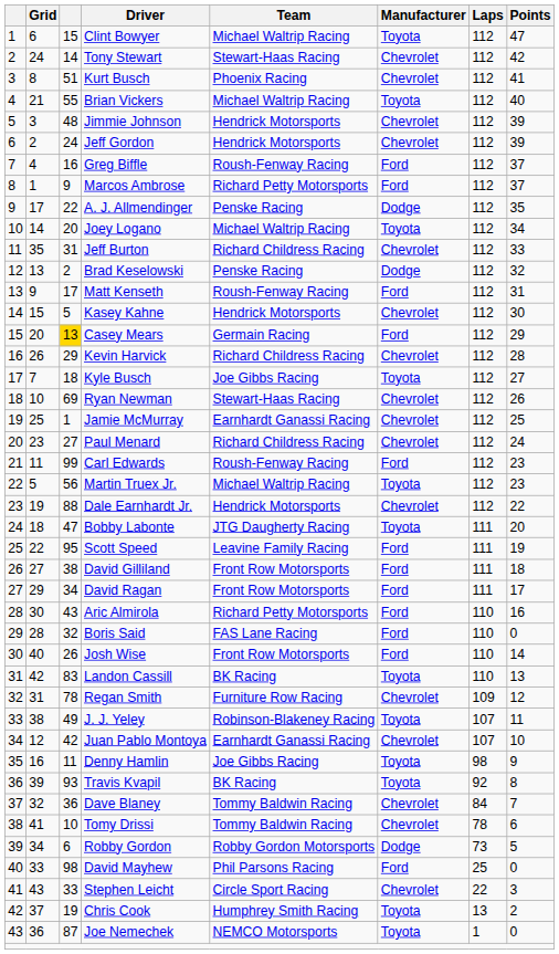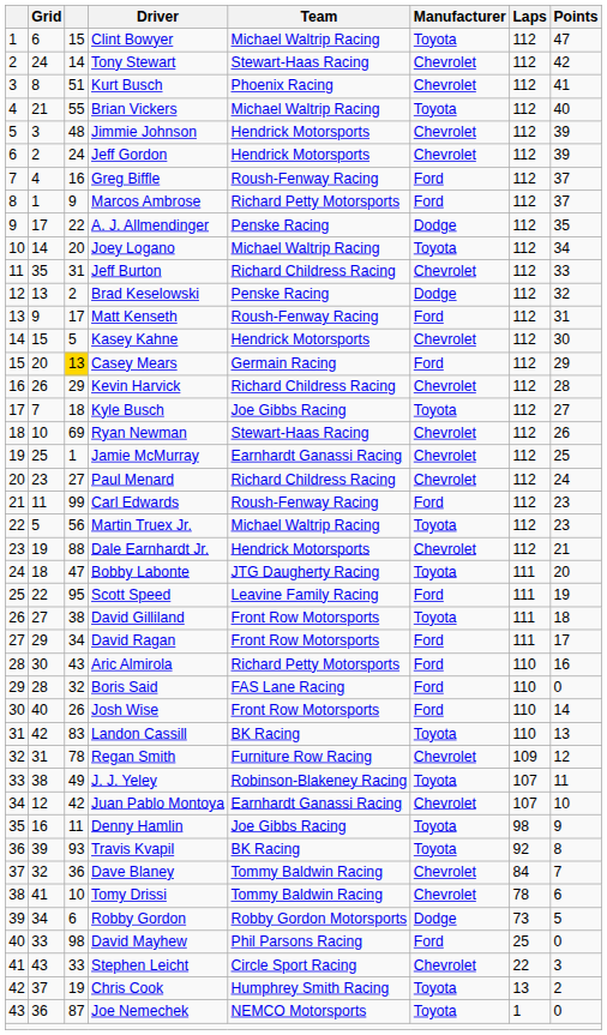 <table class="wikitable" border="1">
 <tr>
 <th></th>
 <th>Grid</th>
 <th></th>
 <th>Driver</th>
 <th>Team</th>
 <th>Manufacturer</th>
 <th>Laps</th>
 <th>Points</th>
 </tr>
 <tr>
 <td>1</td>
 <td>6</td>
 <td>15</td>
 <td><a href='#'>Clint Bowyer</a></td>
 <td><a href='#'>Michael Waltrip Racing</a></td>
 <td><a href='#'>Toyota</a></td>
 <td>112</td>
 <td>47</td>
 </tr>
 <tr>
 <td>2</td>
 <td>24</td>
 <td>14</td>
 <td><a href='#'>Tony Stewart</a></td>
 <td><a href='#'>Stewart-Haas Racing</a></td>
 <td><a href='#'>Chevrolet</a></td>
 <td>112</td>
 <td>42</td>
 </tr>
 <tr>
 <td>3</td>
 <td>8</td>
 <td>51</td>
 <td><a href='#'>Kurt Busch</a></td>
 <td><a href='#'>Phoenix Racing</a></td>
 <td><a href='#'>Chevrolet</a></td>
 <td>112</td>
 <td>41</td>
 </tr>
 <tr>
 <td>4</td>
 <td>21</td>
 <td>55</td>
 <td><a href='#'>Brian Vickers</a></td>
 <td><a href='#'>Michael Waltrip Racing</a></td>
 <td><a href='#'>Toyota</a></td>
 <td>112</td>
 <td>40</td>
 </tr>
 <tr>
 <td>5</td>
 <td>3</td>
 <td>48</td>
 <td><a href='#'>Jimmie Johnson</a></td>
 <td><a href='#'>Hendrick Motorsports</a></td>
 <td><a href='#'>Chevrolet</a></td>
 <td>112</td>
 <td>39</td>
 </tr>
 <tr>
 <td>6</td>
 <td>2</td>
 <td>24</td>
 <td><a href='#'>Jeff Gordon</a></td>
 <td><a href='#'>Hendrick Motorsports</a></td>
 <td><a href='#'>Chevrolet</a></td>
 <td>112</td>
 <td>39</td>
 </tr>
 <tr>
 <td>7</td>
 <td>4</td>
 <td>16</td>
 <td><a href='#'>Greg Biffle</a></td>
 <td><a href='#'>Roush-Fenway Racing</a></td>
 <td><a href='#'>Ford</a></td>
 <td>112</td>
 <td>37</td>
 </tr>
 <tr>
 <td>8</td>
 <td>1</td>
 <td>9</td>
 <td><a href='#'>Marcos Ambrose</a></td>
 <td><a href='#'>Richard Petty Motorsports</a></td>
 <td><a href='#'>Ford</a></td>
 <td>112</td>
 <td>37</td>
 </tr>
 <tr>
 <td>9</td>
 <td>17</td>
 <td>22</td>
 <td><a href='#'>A. J. Allmendinger</a></td>
 <td><a href='#'>Penske Racing</a></td>
 <td><a href='#'>Dodge</a></td>
 <td>112</td>
 <td>35</td>
 </tr>
 <tr>
 <td>10</td>
 <td>14</td>
 <td>20</td>
 <td><a href='#'>Joey Logano</a></td>
 <td><a href='#'>Michael Waltrip Racing</a></td>
 <td><a href='#'>Toyota</a></td>
 <td>112</td>
 <td>34</td>
 </tr>
 <tr>
 <td>11</td>
 <td>35</td>
 <td>31</td>
 <td><a href='#'>Jeff Burton</a></td>
 <td><a href='#'>Richard Childress Racing</a></td>
 <td><a href='#'>Chevrolet</a></td>
 <td>112</td>
 <td>33</td>
 </tr>
 <tr>
 <td>12</td>
 <td>13</td>
 <td>2</td>
 <td><a href='#'>Brad Keselowski</a></td>
 <td><a href='#'>Penske Racing</a></td>
 <td><a href='#'>Dodge</a></td>
 <td>112</td>
 <td>32</td>
 </tr>
 <tr>
 <td>13</td>
 <td>9</td>
 <td>17</td>
 <td><a href='#'>Matt Kenseth</a></td>
 <td><a href='#'>Roush-Fenway Racing</a></td>
 <td><a href='#'>Ford</a></td>
 <td>112</td>
 <td>31</td>
 </tr>
 <tr>
 <td>14</td>
 <td>15</td>
 <td>5</td>
 <td><a href='#'>Kasey Kahne</a></td>
 <td><a href='#'>Hendrick Motorsports</a></td>
 <td><a href='#'>Chevrolet</a></td>
 <td>112</td>
 <td>30</td>
 </tr>
 <tr>
 <td>15</td>
 <td>20</td>
 <td style="background: gold;">13</td>
 <td><a href='#'>Casey Mears</a></td>
 <td><a href='#'>Germain Racing</a></td>
 <td><a href='#'>Ford</a></td>
 <td>112</td>
 <td>29</td>
 </tr>
 <tr>
 <td>16</td>
 <td>26</td>
 <td>29</td>
 <td><a href='#'>Kevin Harvick</a></td>
 <td><a href='#'>Richard Childress Racing</a></td>
 <td><a href='#'>Chevrolet</a></td>
 <td>112</td>
 <td>28</td>
 </tr>
 <tr>
 <td>17</td>
 <td>7</td>
 <td>18</td>
 <td><a href='#'>Kyle Busch</a></td>
 <td><a href='#'>Joe Gibbs Racing</a></td>
 <td><a href='#'>Toyota</a></td>
 <td>112</td>
 <td>27</td>
 </tr>
 <tr>
 <td>18</td>
 <td>10</td>
 <td>69</td>
 <td><a href='#'>Ryan Newman</a></td>
 <td><a href='#'>Stewart-Haas Racing</a></td>
 <td><a href='#'>Chevrolet</a></td>
 <td>112</td>
 <td>26</td>
 </tr>
 <tr>
 <td>19</td>
 <td>25</td>
 <td>1</td>
 <td><a href='#'>Jamie McMurray</a></td>
 <td><a href='#'>Earnhardt Ganassi Racing</a></td>
 <td><a href='#'>Chevrolet</a></td>
 <td>112</td>
 <td>25</td>
 </tr>
 <tr>
 <td>20</td>
 <td>23</td>
 <td>27</td>
 <td><a href='#'>Paul Menard</a></td>
 <td><a href='#'>Richard Childress Racing</a></td>
 <td><a href='#'>Chevrolet</a></td>
 <td>112</td>
 <td>24</td>
 </tr>
 <tr>
 <td>21</td>
 <td>11</td>
 <td>99</td>
 <td><a href='#'>Carl Edwards</a></td>
 <td><a href='#'>Roush-Fenway Racing</a></td>
 <td><a href='#'>Ford</a></td>
 <td>112</td>
 <td>23</td>
 </tr>
 <tr>
 <td>22</td>
 <td>5</td>
 <td>56</td>
 <td><a href='#'>Martin Truex Jr.</a></td>
 <td><a href='#'>Michael Waltrip Racing</a></td>
 <td><a href='#'>Toyota</a></td>
 <td>112</td>
 <td>23</td>
 </tr>
 <tr>
 <td>23</td>
 <td>19</td>
 <td>88</td>
 <td><a href='#'>Dale Earnhardt Jr.</a></td>
 <td><a href='#'>Hendrick Motorsports</a></td>
 <td><a href='#'>Chevrolet</a></td>
 <td>112</td>
-<td>22</td>
+<td>21</td>
 </tr>
 <tr>
 <td>24</td>
 <td>18</td>
 <td>47</td>
 <td><a href='#'>Bobby Labonte</a></td>
 <td><a href='#'>JTG Daugherty Racing</a></td>
 <td><a href='#'>Toyota</a></td>
 <td>111</td>
 <td>20</td>
 </tr>
 <tr>
 <td>25</td>
 <td>22</td>
 <td>95</td>
 <td><a href='#'>Scott Speed</a></td>
 <td><a href='#'>Leavine Family Racing</a></td>
 <td><a href='#'>Ford</a></td>
 <td>111</td>
 <td>19</td>
 </tr>
 <tr>
 <td>26</td>
 <td>27</td>
 <td>38</td>
 <td><a href='#'>David Gilliland</a></td>
 <td><a href='#'>Front Row Motorsports</a></td>
-<td><a href='#'>Ford</a></td>
+<td><a href='#'>Toyota</a></td>
 <td>111</td>
 <td>18</td>
 </tr>
 <tr>
 <td>27</td>
 <td>29</td>
 <td>34</td>
 <td><a href='#'>David Ragan</a></td>
 <td><a href='#'>Front Row Motorsports</a></td>
 <td><a href='#'>Ford</a></td>
 <td>111</td>
 <td>17</td>
 </tr>
 <tr>
 <td>28</td>
 <td>30</td>
 <td>43</td>
 <td><a href='#'>Aric Almirola</a></td>
 <td><a href='#'>Richard Petty Motorsports</a></td>
 <td><a href='#'>Ford</a></td>
 <td>110</td>
 <td>16</td>
 </tr>
 <tr>
 <td>29</td>
 <td>28</td>
 <td>32</td>
 <td><a href='#'>Boris Said</a></td>
 <td><a href='#'>FAS Lane Racing</a></td>
 <td><a href='#'>Ford</a></td>
 <td>110</td>
 <td>0</td>
 </tr>
 <tr>
 <td>30</td>
 <td>40</td>
 <td>26</td>
 <td><a href='#'>Josh Wise</a></td>
 <td><a href='#'>Front Row Motorsports</a></td>
 <td><a href='#'>Ford</a></td>
 <td>110</td>
 <td>14</td>
 </tr>
 <tr>
 <td>31</td>
 <td>42</td>
 <td>83</td>
 <td><a href='#'>Landon Cassill</a></td>
 <td><a href='#'>BK Racing</a></td>
 <td><a href='#'>Toyota</a></td>
 <td>110</td>
 <td>13</td>
 </tr>
 <tr>
 <td>32</td>
 <td>31</td>
 <td>78</td>
 <td><a href='#'>Regan Smith</a></td>
 <td><a href='#'>Furniture Row Racing</a></td>
 <td><a href='#'>Chevrolet</a></td>
 <td>109</td>
 <td>12</td>
 </tr>
 <tr>
 <td>33</td>
 <td>38</td>
 <td>49</td>
 <td><a href='#'>J. J. Yeley</a></td>
 <td><a href='#'>Robinson-Blakeney Racing</a></td>
 <td><a href='#'>Toyota</a></td>
 <td>107</td>
 <td>11</td>
 </tr>
 <tr>
 <td>34</td>
 <td>12</td>
 <td>42</td>
 <td><a href='#'>Juan Pablo Montoya</a></td>
 <td><a href='#'>Earnhardt Ganassi Racing</a></td>
 <td><a href='#'>Chevrolet</a></td>
 <td>107</td>
 <td>10</td>
 </tr>
 <tr>
 <td>35</td>
 <td>16</td>
 <td>11</td>
 <td><a href='#'>Denny Hamlin</a></td>
 <td><a href='#'>Joe Gibbs Racing</a></td>
 <td><a href='#'>Toyota</a></td>
 <td>98</td>
 <td>9</td>
 </tr>
 <tr>
 <td>36</td>
 <td>39</td>
 <td>93</td>
 <td><a href='#'>Travis Kvapil</a></td>
 <td><a href='#'>BK Racing</a></td>
 <td><a href='#'>Toyota</a></td>
 <td>92</td>
 <td>8</td>
 </tr>
 <tr>
 <td>37</td>
 <td>32</td>
 <td>36</td>
 <td><a href='#'>Dave Blaney</a></td>
 <td><a href='#'>Tommy Baldwin Racing</a></td>
 <td><a href='#'>Chevrolet</a></td>
 <td>84</td>
 <td>7</td>
 </tr>
 <tr>
 <td>38</td>
 <td>41</td>
 <td>10</td>
 <td><a href='#'>Tomy Drissi</a></td>
 <td><a href='#'>Tommy Baldwin Racing</a></td>
 <td><a href='#'>Chevrolet</a></td>
 <td>78</td>
 <td>6</td>
 </tr>
 <tr>
 <td>39</td>
 <td>34</td>
 <td>6</td>
 <td><a href='#'>Robby Gordon</a></td>
 <td><a href='#'>Robby Gordon Motorsports</a></td>
 <td><a href='#'>Dodge</a></td>
 <td>73</td>
 <td>5</td>
 </tr>
 <tr>
 <td>40</td>
 <td>33</td>
 <td>98</td>
 <td><a href='#'>David Mayhew</a></td>
 <td><a href='#'>Phil Parsons Racing</a></td>
 <td><a href='#'>Ford</a></td>
 <td>25</td>
 <td>0</td>
 </tr>
 <tr>
 <td>41</td>
 <td>43</td>
 <td>33</td>
 <td><a href='#'>Stephen Leicht</a></td>
 <td><a href='#'>Circle Sport Racing</a></td>
 <td><a href='#'>Chevrolet</a></td>
 <td>22</td>
 <td>3</td>
 </tr>
 <tr>
 <td>42</td>
 <td>37</td>
 <td>19</td>
 <td><a href='#'>Chris Cook</a></td>
 <td><a href='#'>Humphrey Smith Racing</a></td>
 <td><a href='#'>Toyota</a></td>
 <td>13</td>
 <td>2</td>
 </tr>
 <tr>
 <td>43</td>
 <td>36</td>
 <td>87</td>
 <td><a href='#'>Joe Nemechek</a></td>
 <td><a href='#'>NEMCO Motorsports</a></td>
 <td><a href='#'>Toyota</a></td>
 <td>1</td>
 <td>0</td>
 </tr>
 <tr class="sortbottom">
 <td colspan="9"></td>
 </tr>
 </table>
